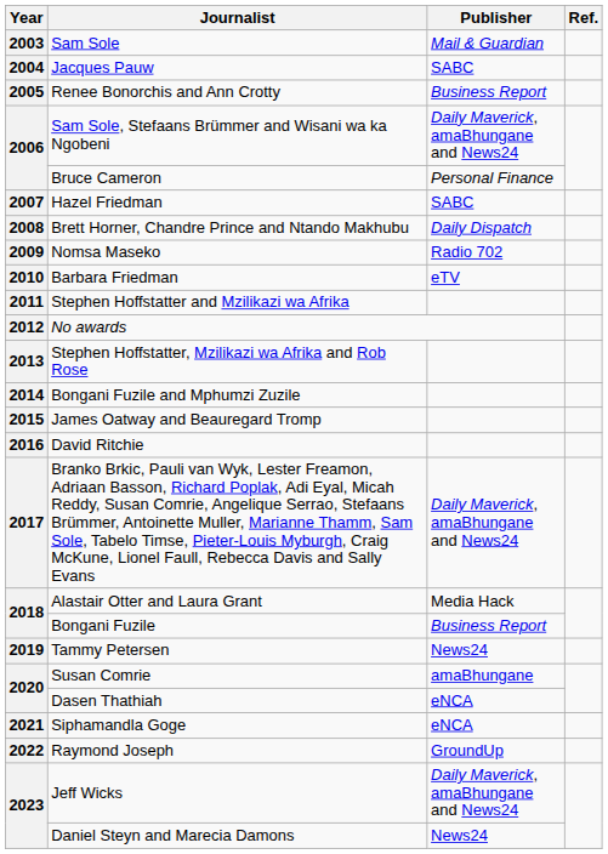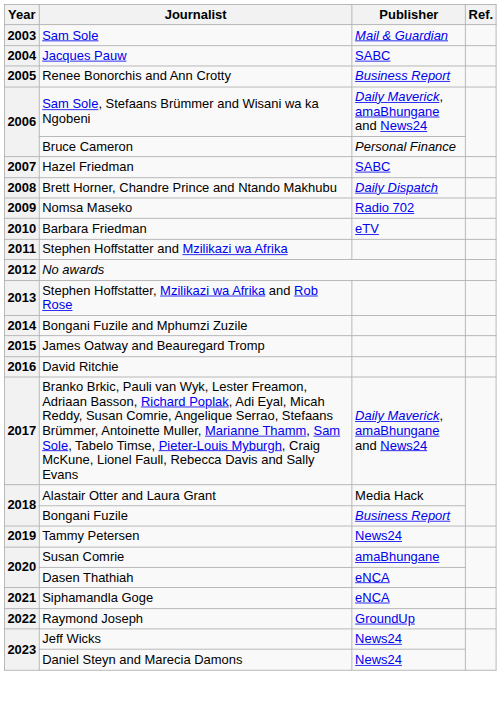 <table class="wikitable">
 <tr>
 <th>Year</th>
 <th>Journalist</th>
 <th>Publisher</th>
 <th>Ref.</th>
 </tr>
 <tr>
 <th>2003</th>
 <td><a href='#'>Sam Sole</a></td>
 <td><em><a href='#'>Mail & Guardian</a></em></td>
 <td></td>
 </tr>
 <tr>
 <th>2004</th>
 <td><a href='#'>Jacques Pauw</a></td>
 <td><a href='#'>SABC</a></td>
 <td></td>
 </tr>
 <tr>
 <th>2005</th>
 <td>Renee Bonorchis and Ann Crotty</td>
 <td><em><a href='#'>Business Report</a></em></td>
 <td></td>
 </tr>
 <tr>
 <th rowspan="2">2006</th>
 <td><a href='#'>Sam Sole</a>, Stefaans Brümmer and Wisani wa ka Ngobeni</td>
 <td><em><a href='#'>Daily Maverick</a></em>, <a href='#'>amaBhungane</a> and <a href='#'>News24</a></td>
 <td rowspan="2"></td>
 </tr>
 <tr>
 <td>Bruce Cameron</td>
 <td><em>Personal Finance</em></td>
 </tr>
 <tr>
 <th>2007</th>
 <td>Hazel Friedman</td>
 <td><a href='#'>SABC</a></td>
 <td></td>
 </tr>
 <tr>
 <th>2008</th>
 <td>Brett Horner, Chandre Prince and Ntando Makhubu</td>
 <td><em><a href='#'>Daily Dispatch</a></em></td>
 <td></td>
 </tr>
 <tr>
 <th>2009</th>
 <td>Nomsa Maseko</td>
 <td><a href='#'>Radio 702</a></td>
 <td></td>
 </tr>
 <tr>
 <th>2010</th>
 <td>Barbara Friedman</td>
 <td><a href='#'>eTV</a></td>
 <td></td>
 </tr>
 <tr>
 <th>2011</th>
 <td>Stephen Hoffstatter and <a href='#'>Mzilikazi wa Afrika</a></td>
 <td></td>
 <td></td>
 </tr>
 <tr>
 <th>2012</th>
 <td colspan="2"><em>No awards</em></td>
 <td></td>
 </tr>
 <tr>
 <th>2013</th>
 <td>Stephen Hoffstatter, <a href='#'>Mzilikazi wa Afrika</a> and <a href='#'>Rob Rose</a></td>
 <td></td>
 <td></td>
 </tr>
 <tr>
 <th>2014</th>
 <td>Bongani Fuzile and Mphumzi Zuzile</td>
 <td></td>
 <td></td>
 </tr>
 <tr>
 <th>2015</th>
 <td>James Oatway and Beauregard Tromp</td>
 <td></td>
 <td></td>
 </tr>
 <tr>
 <th>2016</th>
 <td>David Ritchie</td>
 <td></td>
 <td></td>
 </tr>
 <tr>
 <th>2017</th>
 <td>Branko Brkic, Pauli van Wyk, Lester Freamon, Adriaan Basson, <a href='#'>Richard Poplak</a>, Adi Eyal, Micah Reddy, Susan Comrie, Angelique Serrao, Stefaans Brümmer, Antoinette Muller, <a href='#'>Marianne Thamm</a>, <a href='#'>Sam Sole</a>, Tabelo Timse, <a href='#'>Pieter-Louis Myburgh</a>, Craig McKune, Lionel Faull, Rebecca Davis and Sally Evans</td>
 <td><em><a href='#'>Daily Maverick</a></em>, <a href='#'>amaBhungane</a> and <a href='#'>News24</a></td>
 <td></td>
 </tr>
 <tr>
 <th rowspan="2">2018</th>
 <td>Alastair Otter and Laura Grant</td>
 <td>Media Hack</td>
 <td rowspan="2"></td>
 </tr>
 <tr>
 <td>Bongani Fuzile</td>
 <td><em><a href='#'>Business Report</a></em></td>
 </tr>
 <tr>
 <th>2019</th>
 <td>Tammy Petersen</td>
 <td><a href='#'>News24</a></td>
 <td></td>
 </tr>
 <tr>
 <th rowspan="2">2020</th>
 <td>Susan Comrie</td>
 <td><a href='#'>amaBhungane</a></td>
 <td rowspan="2"></td>
 </tr>
 <tr>
 <td>Dasen Thathiah</td>
 <td><a href='#'>eNCA</a></td>
 </tr>
 <tr>
 <th>2021</th>
 <td>Siphamandla Goge</td>
 <td><a href='#'>eNCA</a></td>
 <td></td>
 </tr>
 <tr>
 <th>2022</th>
 <td>Raymond Joseph</td>
 <td><a href='#'>GroundUp</a></td>
 <td></td>
 </tr>
 <tr>
 <th rowspan="2">2023</th>
 <td>Jeff Wicks</td>
-<td><em><a href='#'>Daily Maverick</a></em>, <a href='#'>amaBhungane</a> and <a href='#'>News24</a></td>
+<td><a href='#'>News24</a></td>
 <td rowspan="2"></td>
 </tr>
 <tr>
 <td>Daniel Steyn and Marecia Damons</td>
 <td><a href='#'>News24</a></td>
 </tr>
 </table>
